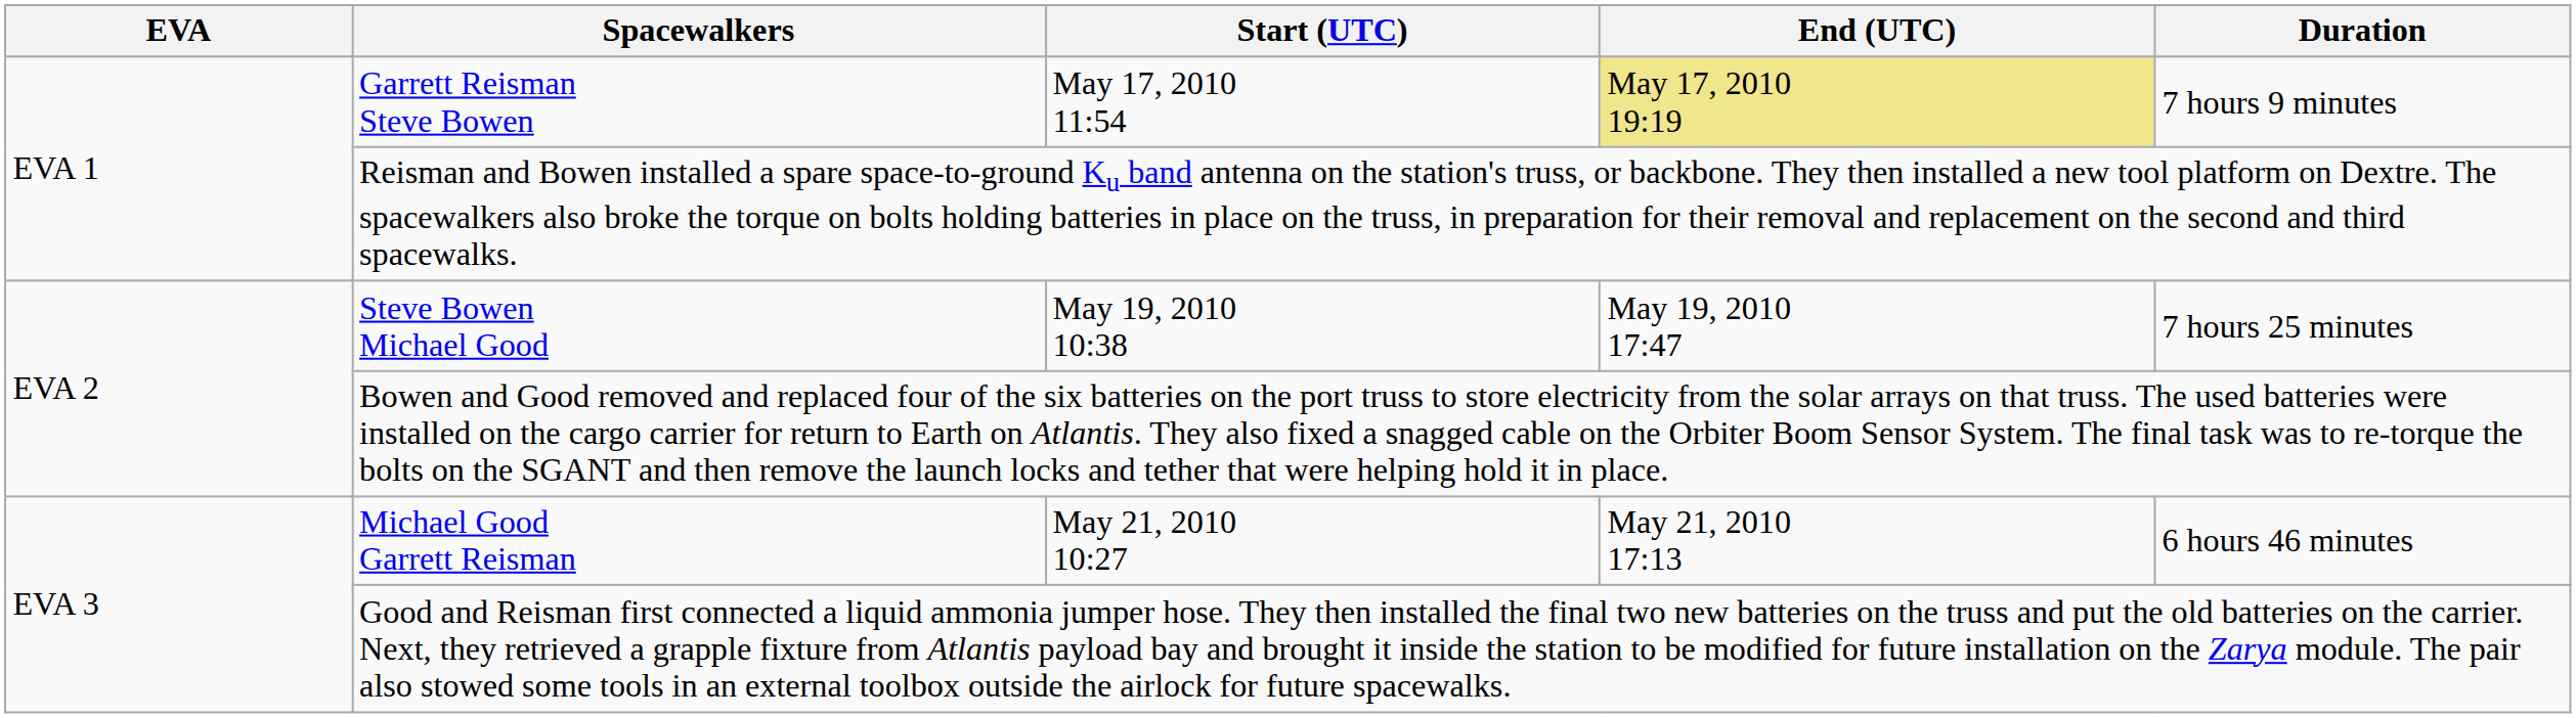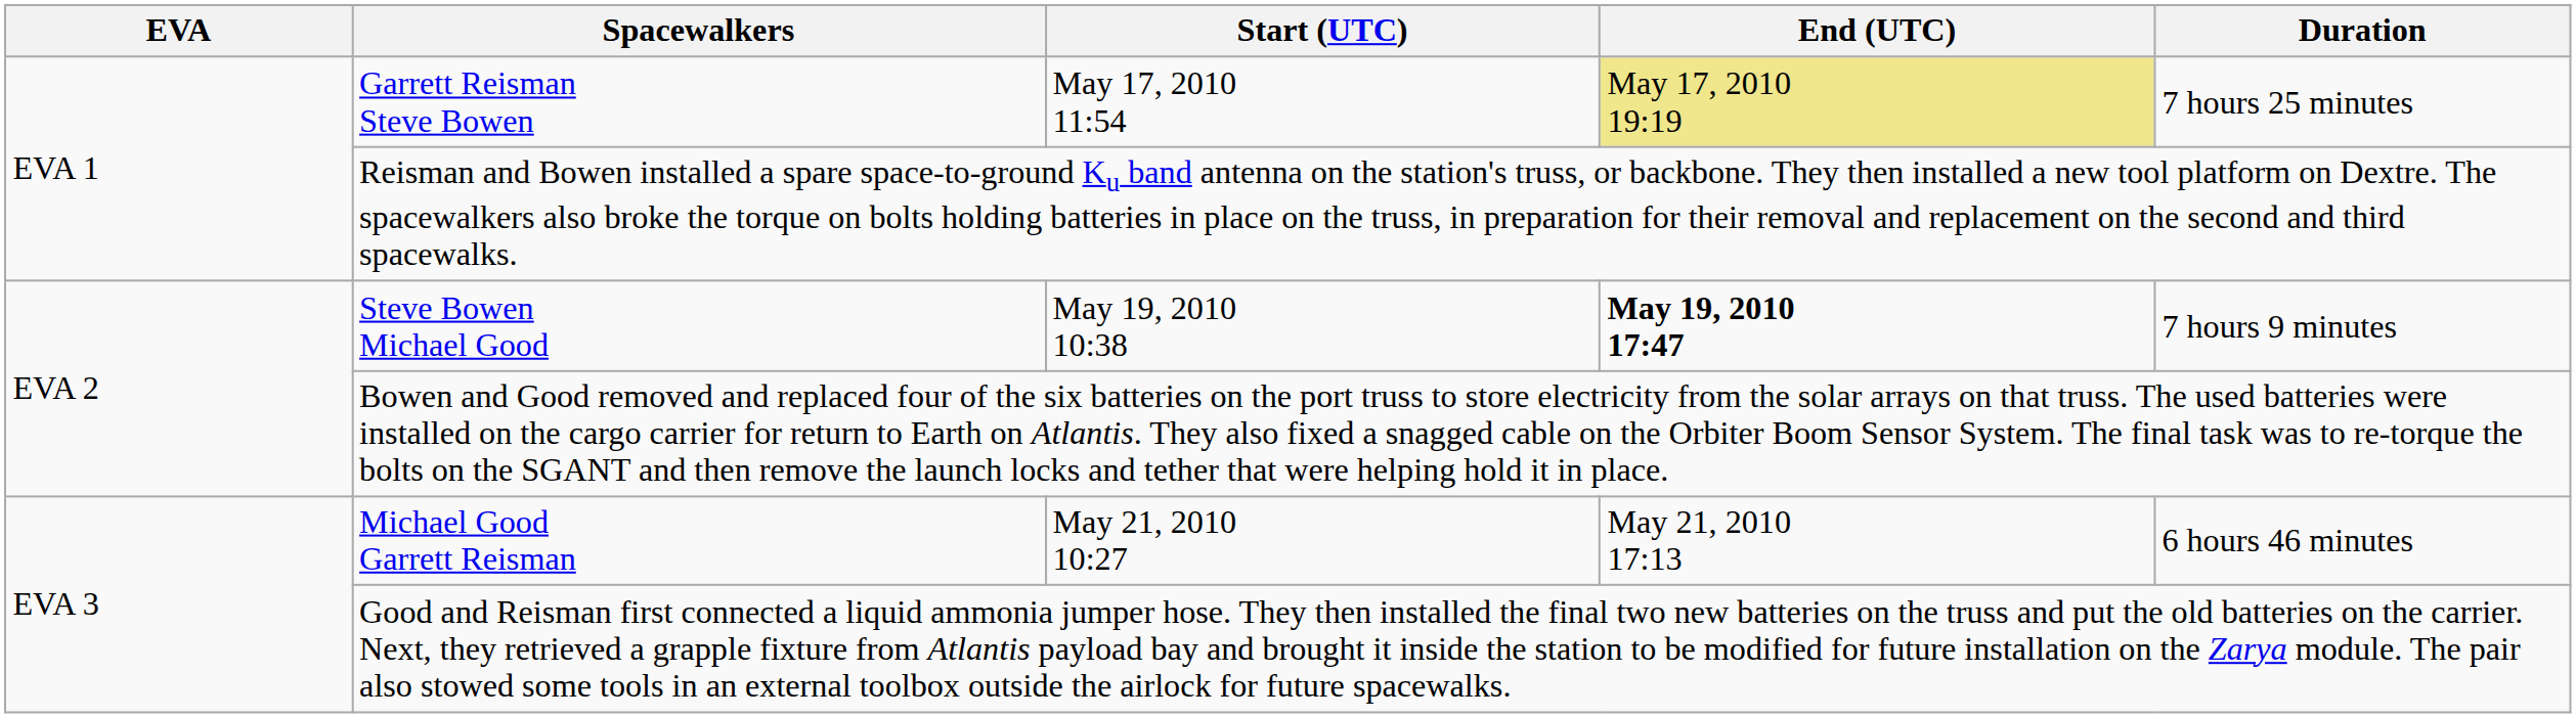 <table class="wikitable">
 <tr>
 <th width="10%">EVA</th>
 <th width="20%">Spacewalkers</th>
 <th width="16%">Start (<a href='#'>UTC</a>)</th>
 <th width="16%">End (UTC)</th>
 <th width="12%">Duration</th>
 </tr>
 <tr>
 <td rowspan=2>EVA 1</td>
 <td><a href='#'>Garrett Reisman</a> <br> <a href='#'>Steve Bowen</a></td>
 <td>May 17, 2010<br> 11:54</td>
 <td style="background: khaki;">May 17, 2010<br> 19:19</td>
-<td>7 hours 9 minutes</td>
+<td>7 hours 25 minutes</td>
 </tr>
 <tr>
 <td colspan=4>Reisman and Bowen installed a spare space-to-ground <a href='#'>K<sub>u</sub> band</a> antenna on the station's truss, or backbone. They then installed a new tool platform on Dextre. The spacewalkers also broke the torque on bolts holding batteries in place on the truss, in preparation for their removal and replacement on the second and third spacewalks.</td>
 </tr>
 <tr>
 <td rowspan=2>EVA 2</td>
 <td><a href='#'>Steve Bowen</a> <br> <a href='#'>Michael Good</a></td>
 <td>May 19, 2010<br> 10:38</td>
-<td>May 19, 2010<br> 17:47</td>
-<td>7 hours 25 minutes</td>
+<td><strong>May 19, 2010<br> 17:47</strong></td>
+<td>7 hours 9 minutes</td>
 </tr>
 <tr>
 <td colspan=4>Bowen and Good removed and replaced four of the six batteries on the port truss to store electricity from the solar arrays on that truss. The used batteries were installed on the cargo carrier for return to Earth on <em>Atlantis</em>. They also fixed a snagged cable on the Orbiter Boom Sensor System. The final task was to re-torque the bolts on the SGANT and then remove the launch locks and tether that were helping hold it in place.</td>
 </tr>
 <tr>
 <td rowspan=2>EVA 3</td>
 <td><a href='#'>Michael Good</a> <br> <a href='#'>Garrett Reisman</a></td>
 <td>May 21, 2010<br> 10:27</td>
 <td>May 21, 2010<br> 17:13</td>
 <td>6 hours 46 minutes</td>
 </tr>
 <tr>
 <td colspan=4>Good and Reisman first connected a liquid ammonia jumper hose. They then installed the final two new batteries on the truss and put the old batteries on the carrier. Next, they retrieved a grapple fixture from <em>Atlantis</em> payload bay and brought it inside the station to be modified for future installation on the <em><a href='#'>Zarya</a></em> module. The pair also stowed some tools in an external toolbox outside the airlock for future spacewalks.</td>
 </tr>
 </table>
